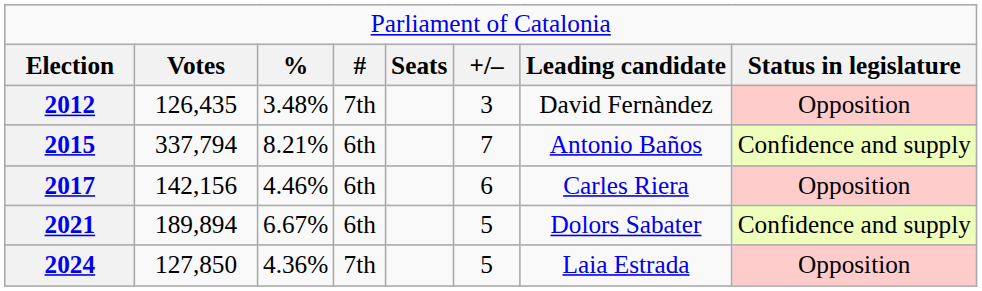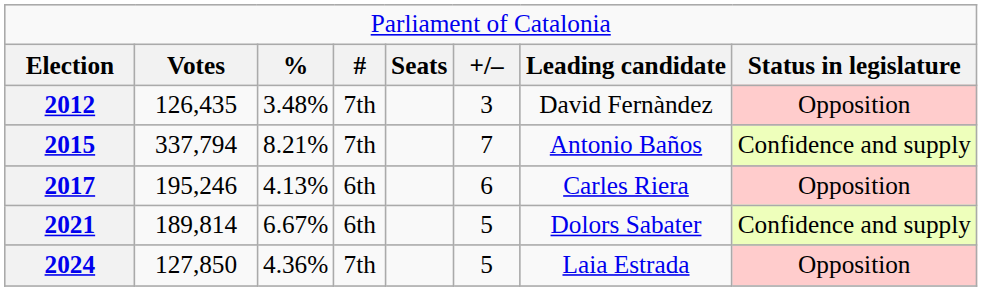 <table class="wikitable" style="font-size:100%; text-align:center;">
 <tr>
 <td colspan="9" align="center"><a href='#'>Parliament of Catalonia</a></td>
 </tr>
 <tr>
 <th width="75">Election</th>
 <th width="70">Votes</th>
 <th width="35">%</th>
 <th width="25">#</th>
 <th>Seats</th>
 <th width="35">+/–</th>
 <th>Leading candidate</th>
 <th>Status in legislature</th>
 </tr>
 <tr>
 <th><a href='#'>2012</a></th>
 <td>126,435</td>
 <td>3.48%</td>
 <td>7th</td>
 <td></td>
 <td>3</td>
 <td>David Fernàndez</td>
 <td style="background:#fcc;">Opposition</td>
 </tr>
 <tr>
 <th><a href='#'>2015</a></th>
 <td>337,794</td>
 <td>8.21%</td>
-<td>6th</td>
+<td>7th</td>
 <td></td>
 <td>7</td>
 <td><a href='#'>Antonio Baños</a></td>
 <td style="background:#efb;">Confidence and supply</td>
 </tr>
 <tr>
 <th><a href='#'>2017</a></th>
-<td>142,156</td>
-<td>4.46%</td>
+<td>195,246</td>
+<td>4.13%</td>
 <td>6th</td>
 <td></td>
 <td>6</td>
 <td><a href='#'>Carles Riera</a></td>
 <td style="background:#fcc;">Opposition</td>
 </tr>
 <tr>
 <th><a href='#'>2021</a></th>
-<td>189,894</td>
+<td>189,814</td>
 <td>6.67%</td>
 <td>6th</td>
 <td></td>
 <td>5</td>
 <td><a href='#'>Dolors Sabater</a></td>
 <td style="background:#efb;">Confidence and supply</td>
 </tr>
 <tr>
 <th><a href='#'>2024</a></th>
 <td>127,850</td>
 <td>4.36%</td>
 <td>7th</td>
 <td></td>
 <td>5</td>
 <td><a href='#'>Laia Estrada</a></td>
 <td style="background:#fcc;">Opposition</td>
 </tr>
 </table>
